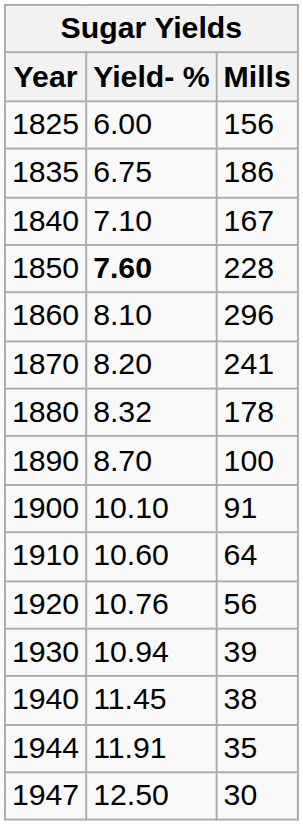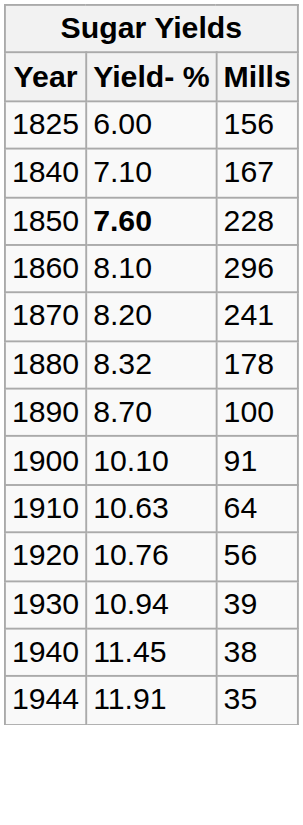 <table class="wikitable">
 <tr>
 <th colspan="3">Sugar Yields</th>
 </tr>
 <tr>
 <th>Year</th>
 <th>Yield- %</th>
 <th>Mills</th>
 </tr>
 <tr>
 <td>1825</td>
 <td>6.00</td>
 <td>156</td>
-</tr>
-<tr>
-<td>1835</td>
-<td>6.75</td>
-<td>186</td>
 </tr>
 <tr>
 <td>1840</td>
 <td>7.10</td>
 <td>167</td>
 </tr>
 <tr>
 <td>1850</td>
 <td><strong>7.60</strong></td>
 <td>228</td>
 </tr>
 <tr>
 <td>1860</td>
 <td>8.10</td>
 <td>296</td>
 </tr>
 <tr>
 <td>1870</td>
 <td>8.20</td>
 <td>241</td>
 </tr>
 <tr>
 <td>1880</td>
 <td>8.32</td>
 <td>178</td>
 </tr>
 <tr>
 <td>1890</td>
 <td>8.70</td>
 <td>100</td>
 </tr>
 <tr>
 <td>1900</td>
 <td>10.10</td>
 <td>91</td>
 </tr>
 <tr>
 <td>1910</td>
-<td>10.60</td>
+<td>10.63</td>
 <td>64</td>
 </tr>
 <tr>
 <td>1920</td>
 <td>10.76</td>
 <td>56</td>
 </tr>
 <tr>
 <td>1930</td>
 <td>10.94</td>
 <td>39</td>
 </tr>
 <tr>
 <td>1940</td>
 <td>11.45</td>
 <td>38</td>
 </tr>
 <tr>
 <td>1944</td>
 <td>11.91</td>
 <td>35</td>
 </tr>
-<tr>
-<td>1947</td>
-<td>12.50</td>
-<td>30</td>
-</tr>
 </table>
